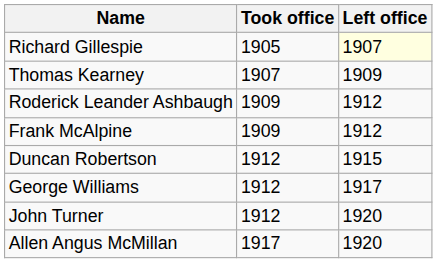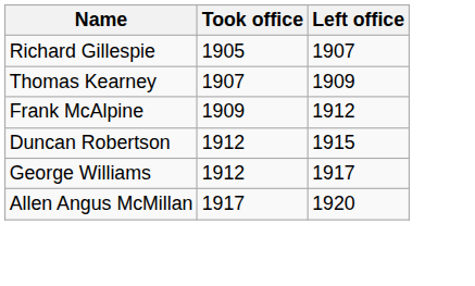 <table class="wikitable">
 <tr>
 <th>Name</th>
 <th>Took office</th>
 <th>Left office</th>
 </tr>
 <tr>
 <td>Richard Gillespie</td>
 <td>1905</td>
-<td style="background: lightyellow;">1907</td>
+<td>1907</td>
 </tr>
 <tr>
 <td>Thomas Kearney</td>
 <td>1907</td>
 <td>1909</td>
-</tr>
-<tr>
-<td>Roderick Leander Ashbaugh</td>
-<td>1909</td>
-<td>1912</td>
 </tr>
 <tr>
 <td>Frank McAlpine</td>
 <td>1909</td>
 <td>1912</td>
 </tr>
 <tr>
 <td>Duncan Robertson</td>
 <td>1912</td>
 <td>1915</td>
 </tr>
 <tr>
 <td>George Williams</td>
 <td>1912</td>
 <td>1917</td>
 </tr>
 <tr>
-<td>John Turner</td>
-<td>1912</td>
-<td>1920</td>
-</tr>
-<tr>
 <td>Allen Angus McMillan</td>
 <td>1917</td>
 <td>1920</td>
 </tr>
 </table>
